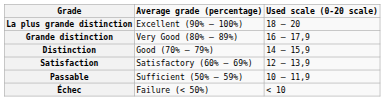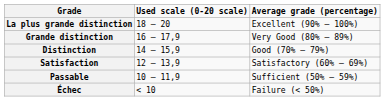 <table class="wikitable">
 <tr>
 <th>Grade</th>
+<td><strong>Used scale (0-20 scale)</strong></td>
 <td><strong>Average grade (percentage)</strong></td>
-<td><strong>Used scale (0-20 scale)</strong></td>
 </tr>
 <tr>
 <th align="right" !>La plus grande distinction</th>
+<td>18 – 20</td>
 <td>Excellent (90% – 100%)</td>
-<td>18 – 20</td>
 </tr>
 <tr>
 <th align="right" !>Grande distinction</th>
+<td>16 – 17,9</td>
 <td>Very Good (80% – 89%)</td>
-<td>16 – 17,9</td>
 </tr>
 <tr>
 <th align="right" !>Distinction</th>
+<td>14 – 15,9</td>
 <td>Good (70% – 79%)</td>
-<td>14 – 15,9</td>
 </tr>
 <tr>
 <th align="right" !>Satisfaction</th>
+<td>12 – 13,9</td>
 <td>Satisfactory (60% – 69%)</td>
-<td>12 – 13,9</td>
 </tr>
 <tr>
 <th align="right" !>Passable</th>
+<td>10 – 11,9</td>
 <td>Sufficient (50% – 59%)</td>
-<td>10 – 11,9</td>
 </tr>
 <tr>
 <th align="right" !>Échec</th>
+<td>< 10</td>
 <td>Failure (< 50%)</td>
-<td>< 10</td>
 </tr>
 </table>
